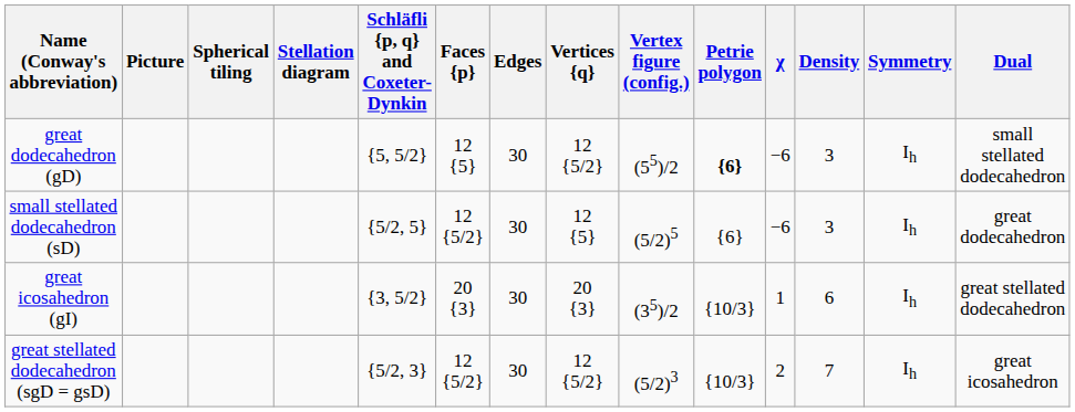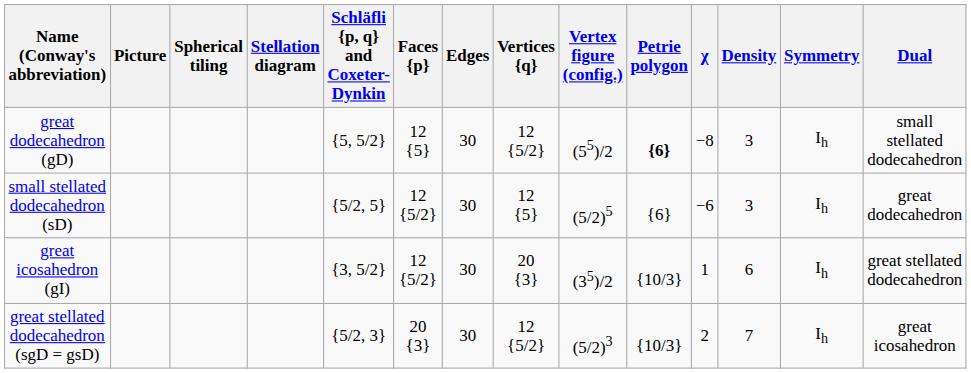 <table class="wikitable">
 <tr>
 <th>Name<br>(Conway's abbreviation)</th>
 <th>Picture</th>
 <th>Spherical<br>tiling</th>
 <th><a href='#'>Stellation</a><br>diagram</th>
 <th><a href='#'>Schläfli</a><br>{p, q} and<br><a href='#'>Coxeter-Dynkin</a></th>
 <th>Faces<br>{p}</th>
 <th>Edges</th>
 <th>Vertices<br>{q}</th>
 <th><a href='#'>Vertex<br>figure</a><br><a href='#'>(config.)</a></th>
 <th><a href='#'>Petrie polygon</a></th>
 <th><a href='#'>χ</a></th>
 <th><a href='#'>Density</a></th>
 <th><a href='#'>Symmetry</a></th>
 <th><a href='#'>Dual</a></th>
 </tr>
 <tr align=center>
 <td><a href='#'>great dodecahedron</a><br>(gD)</td>
 <td></td>
 <td></td>
 <td></td>
 <td>{5, 5/2}<br></td>
 <td>12<br>{5}</td>
 <td>30</td>
 <td>12<br>{5/2}</td>
 <td><br>(5<sup>5</sup>)/2</td>
 <td><strong><br>{6}</strong></td>
-<td>−6</td>
+<td>−8</td>
 <td>3</td>
 <td>I<sub>h</sub></td>
 <td>small stellated dodecahedron</td>
 </tr>
 <tr align=center>
 <td><a href='#'>small stellated dodecahedron</a><br>(sD)</td>
 <td></td>
 <td></td>
 <td></td>
 <td>{5/2, 5}<br></td>
 <td>12<br>{5/2}</td>
 <td>30</td>
 <td>12<br>{5}</td>
 <td><br>(5/2)<sup>5</sup></td>
 <td><br>{6}</td>
 <td>−6</td>
 <td>3</td>
 <td>I<sub>h</sub></td>
 <td>great dodecahedron</td>
 </tr>
 <tr align=center>
 <td><a href='#'>great icosahedron</a><br>(gI)</td>
 <td></td>
 <td></td>
 <td></td>
 <td>{3, 5/2}<br></td>
-<td>20<br>{3}</td>
+<td>12<br>{5/2}</td>
 <td>30</td>
 <td>20<br>{3}</td>
 <td><br>(3<sup>5</sup>)/2</td>
 <td><br>{10/3}</td>
 <td>1</td>
 <td>6</td>
 <td>I<sub>h</sub></td>
 <td>great stellated dodecahedron</td>
 </tr>
 <tr align=center>
 <td><a href='#'>great stellated dodecahedron</a><br>(sgD = gsD)</td>
 <td></td>
 <td></td>
 <td></td>
 <td>{5/2, 3}<br></td>
-<td>12<br>{5/2}</td>
+<td>20<br>{3}</td>
 <td>30</td>
 <td>12<br>{5/2}</td>
 <td><br>(5/2)<sup>3</sup></td>
 <td><br>{10/3}</td>
 <td>2</td>
 <td>7</td>
 <td>I<sub>h</sub></td>
 <td>great icosahedron</td>
 </tr>
 </table>
